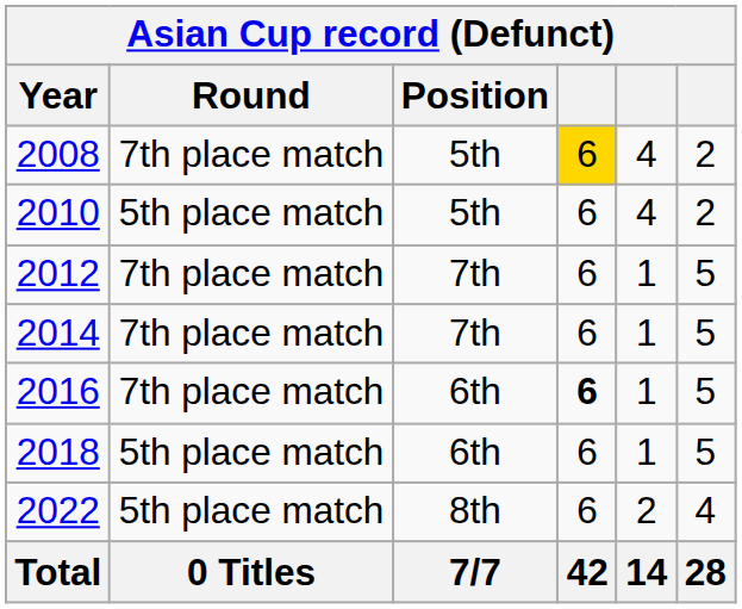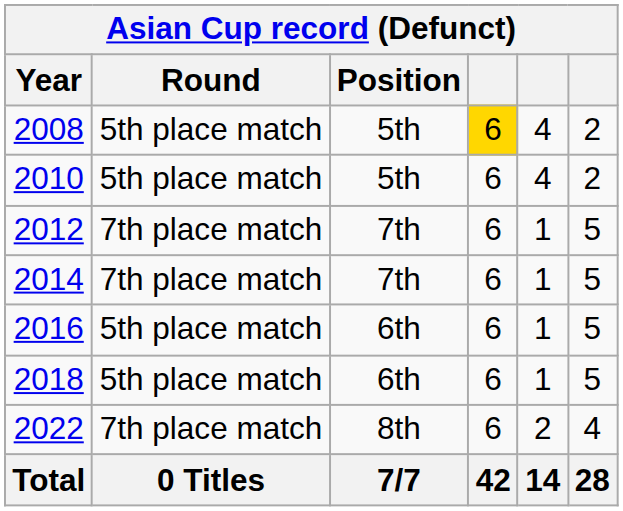 <table class="wikitable" style="text-align: center;">
 <tr>
 <th colspan="6"><a href='#'>Asian Cup record</a> (Defunct)</th>
 </tr>
 <tr>
 <th>Year</th>
 <th>Round</th>
 <th>Position</th>
 <th></th>
 <th></th>
 <th></th>
 </tr>
 <tr>
 <td> <a href='#'>2008</a></td>
-<td>7th place match</td>
+<td>5th place match</td>
 <td>5th</td>
 <td style="background: gold;">6</td>
 <td>4</td>
 <td>2</td>
 </tr>
 <tr>
 <td> <a href='#'>2010</a></td>
 <td>5th place match</td>
 <td>5th</td>
 <td>6</td>
 <td>4</td>
 <td>2</td>
 </tr>
 <tr>
 <td> <a href='#'>2012</a></td>
 <td>7th place match</td>
 <td>7th</td>
 <td>6</td>
 <td>1</td>
 <td>5</td>
 </tr>
 <tr>
 <td> <a href='#'>2014</a></td>
 <td>7th place match</td>
 <td>7th</td>
 <td>6</td>
 <td>1</td>
 <td>5</td>
 </tr>
 <tr>
 <td> <a href='#'>2016</a></td>
-<td>7th place match</td>
+<td>5th place match</td>
 <td>6th</td>
-<td><strong>6</strong></td>
+<td>6</td>
 <td>1</td>
 <td>5</td>
 </tr>
 <tr>
 <td> <a href='#'>2018</a></td>
 <td>5th place match</td>
 <td>6th</td>
 <td>6</td>
 <td>1</td>
 <td>5</td>
 </tr>
 <tr>
 <td> <a href='#'>2022</a></td>
-<td>5th place match</td>
+<td>7th place match</td>
 <td>8th</td>
 <td>6</td>
 <td>2</td>
 <td>4</td>
 </tr>
 <tr>
 <th>Total</th>
 <th>0 Titles</th>
 <th>7/7</th>
 <th>42</th>
 <th>14</th>
 <th>28</th>
 </tr>
 </table>
